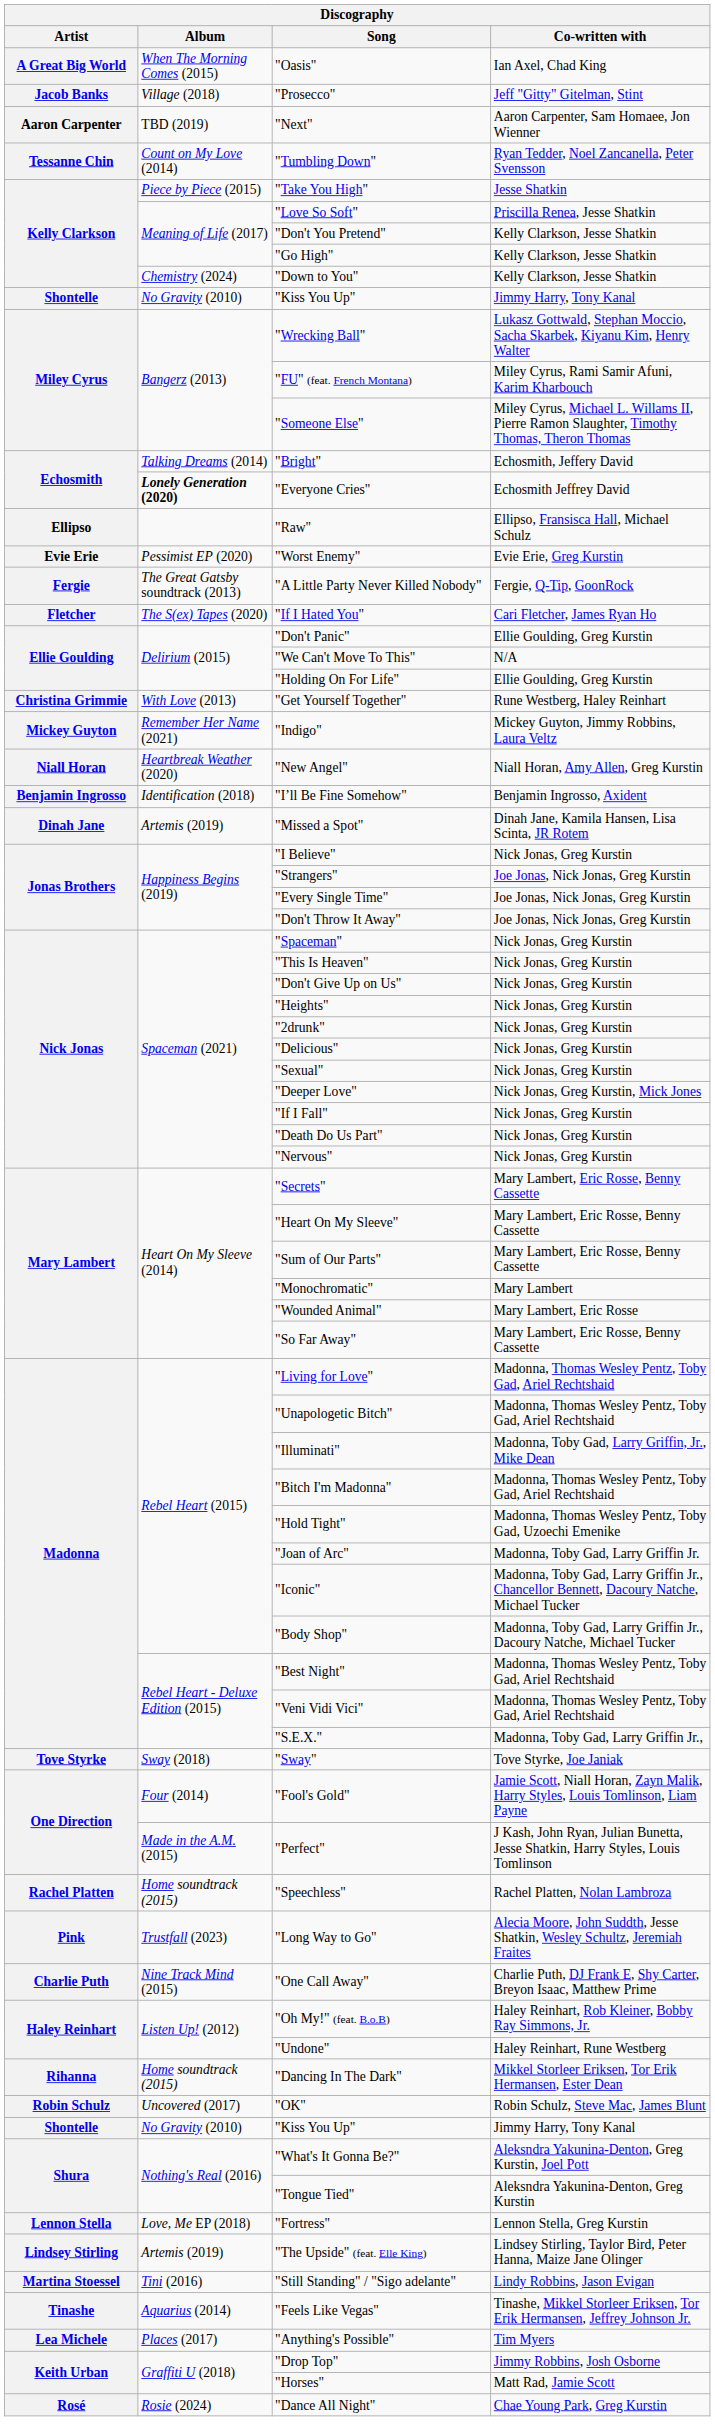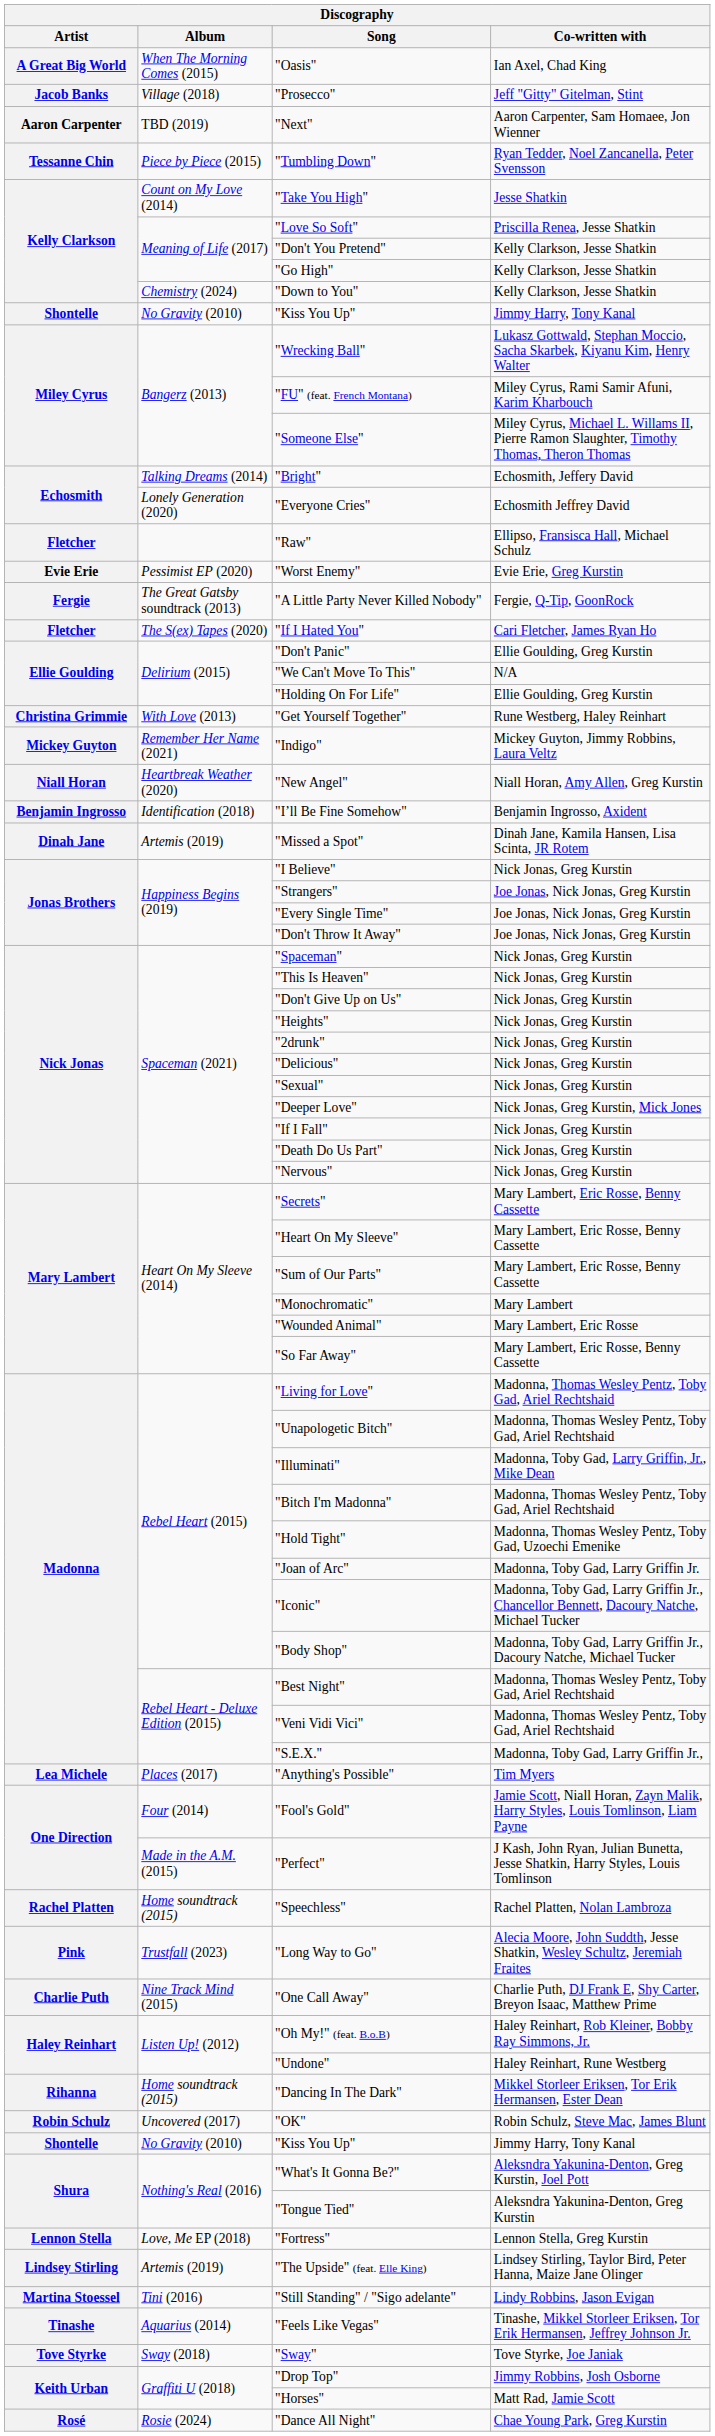 <table class="wikitable">
 <tr>
 <th colspan="4">Discography</th>
 </tr>
 <tr bgcolor="#CCCCCC">
 <th width="150">Artist</th>
 <th width="150">Album</th>
 <th width="250">Song</th>
 <th width="250">Co-written with</th>
 </tr>
 <tr>
 <th scope=row><a href='#'>A Great Big World</a></th>
 <td><em><a href='#'>When The Morning Comes</a></em> (2015)</td>
 <td>"Oasis"</td>
 <td>Ian Axel, Chad King</td>
 </tr>
 <tr>
 <th scope=row><a href='#'>Jacob Banks</a></th>
 <td><em>Village</em> (2018)</td>
 <td>"Prosecco"</td>
 <td><a href='#'>Jeff "Gitty" Gitelman</a>, <a href='#'>Stint</a></td>
 </tr>
 <tr>
 <th scope=row>Aaron Carpenter</th>
 <td>TBD (2019)</td>
 <td>"Next"</td>
 <td>Aaron Carpenter, Sam Homaee, Jon Wienner</td>
 </tr>
 <tr>
 <th scope=row><a href='#'>Tessanne Chin</a></th>
-<td><em><a href='#'>Count on My Love</a></em> (2014)</td>
+<td><em><a href='#'>Piece by Piece</a></em> (2015)</td>
 <td>"<a href='#'>Tumbling Down</a>"</td>
 <td><a href='#'>Ryan Tedder</a>, <a href='#'>Noel Zancanella</a>, <a href='#'>Peter Svensson</a></td>
 </tr>
 <tr>
 <th scope=row rowspan="5"><a href='#'>Kelly Clarkson</a></th>
-<td><em><a href='#'>Piece by Piece</a></em> (2015)</td>
+<td><em><a href='#'>Count on My Love</a></em> (2014)</td>
 <td>"<a href='#'>Take You High</a>"</td>
 <td><a href='#'>Jesse Shatkin</a></td>
 </tr>
 <tr>
 <td rowspan="3"><em><a href='#'>Meaning of Life</a></em> (2017)</td>
 <td>"<a href='#'>Love So Soft</a>"</td>
 <td><a href='#'>Priscilla Renea</a>, Jesse Shatkin</td>
 </tr>
 <tr>
 <td>"Don't You Pretend"</td>
 <td>Kelly Clarkson, Jesse Shatkin</td>
 </tr>
 <tr>
 <td>"Go High"</td>
 <td>Kelly Clarkson, Jesse Shatkin</td>
 </tr>
 <tr>
 <td><em><a href='#'>Chemistry</a></em> (2024)</td>
 <td>"Down to You"</td>
 <td>Kelly Clarkson, Jesse Shatkin</td>
 </tr>
 <tr>
 <th scope=row><a href='#'>Shontelle</a></th>
 <td><em><a href='#'>No Gravity</a></em> (2010)</td>
 <td>"Kiss You Up"</td>
 <td><a href='#'>Jimmy Harry</a>, <a href='#'>Tony Kanal</a></td>
 </tr>
 <tr>
 <th scope=row rowspan="3"><a href='#'>Miley Cyrus</a></th>
 <td rowspan="3"><em><a href='#'>Bangerz</a></em> (2013)</td>
 <td>"<a href='#'>Wrecking Ball</a>"</td>
 <td><a href='#'>Lukasz Gottwald</a>, <a href='#'>Stephan Moccio</a>, <a href='#'>Sacha Skarbek</a>, <a href='#'>Kiyanu Kim</a>, <a href='#'>Henry Walter</a></td>
 </tr>
 <tr>
 <td>"<a href='#'>FU</a>" <small>(feat. <a href='#'>French Montana</a>)</small></td>
 <td>Miley Cyrus, Rami Samir Afuni, <a href='#'>Karim Kharbouch</a></td>
 </tr>
 <tr>
 <td>"<a href='#'>Someone Else</a>"</td>
 <td>Miley Cyrus, <a href='#'>Michael L. Willams II</a>, Pierre Ramon Slaughter, <a href='#'>Timothy Thomas, Theron Thomas</a></td>
 </tr>
 <tr>
 <th scope=row rowspan="2"><a href='#'>Echosmith</a></th>
 <td><em><a href='#'>Talking Dreams</a></em> (2014)</td>
 <td>"<a href='#'>Bright</a>"</td>
 <td>Echosmith, Jeffery David</td>
 </tr>
 <tr>
-<td><strong><em>Lonely Generation</em> (2020)</strong></td>
+<td><em>Lonely Generation</em> (2020)</td>
 <td>"Everyone Cries"</td>
 <td>Echosmith Jeffrey David</td>
 </tr>
 <tr>
-<th scope=row>Ellipso</th>
+<th scope=row><a href='#'>Fletcher</a></th>
 <td></td>
 <td>"Raw" </td>
 <td>Ellipso, <a href='#'>Fransisca Hall</a>, Michael Schulz</td>
 </tr>
 <tr>
 <th scope=row>Evie Erie</th>
 <td><em>Pessimist EP</em> (2020)</td>
 <td>"Worst Enemy"</td>
 <td>Evie Erie, <a href='#'>Greg Kurstin</a></td>
 </tr>
 <tr>
 <th scope=row><a href='#'>Fergie</a></th>
 <td><em>The Great Gatsby</em> soundtrack (2013)</td>
 <td>"A Little Party Never Killed Nobody"</td>
 <td>Fergie, <a href='#'>Q-Tip</a>, <a href='#'>GoonRock</a></td>
 </tr>
 <tr>
 <th scope=row><a href='#'>Fletcher</a></th>
 <td><em><a href='#'>The S(ex) Tapes</a></em> (2020)</td>
 <td>"<a href='#'>If I Hated You</a>"</td>
 <td><a href='#'>Cari Fletcher</a>, <a href='#'>James Ryan Ho</a></td>
 </tr>
 <tr>
 <th scope=row rowspan="3"><a href='#'>Ellie Goulding</a></th>
 <td rowspan= "3"><em><a href='#'>Delirium</a></em> (2015)</td>
 <td>"Don't Panic"</td>
 <td>Ellie Goulding, Greg Kurstin</td>
 </tr>
 <tr>
 <td>"We Can't Move To This"</td>
 <td>N/A</td>
 </tr>
 <tr>
 <td>"Holding On For Life"</td>
 <td>Ellie Goulding, Greg Kurstin</td>
 </tr>
 <tr>
 <th scope=row><a href='#'>Christina Grimmie</a></th>
 <td><em><a href='#'>With Love</a></em> (2013)</td>
 <td>"Get Yourself Together"</td>
 <td>Rune Westberg, Haley Reinhart</td>
 </tr>
 <tr>
 <th scope=row><a href='#'>Mickey Guyton</a></th>
 <td><em><a href='#'>Remember Her Name</a></em> (2021)</td>
 <td>"Indigo"</td>
 <td>Mickey Guyton, Jimmy Robbins, <a href='#'>Laura Veltz</a></td>
 </tr>
 <tr>
 <th scope=row><a href='#'>Niall Horan</a></th>
 <td><em><a href='#'>Heartbreak Weather</a></em> (2020)</td>
 <td>"New Angel"</td>
 <td>Niall Horan, <a href='#'>Amy Allen</a>, Greg Kurstin</td>
 </tr>
 <tr>
 <th scope=row><a href='#'>Benjamin Ingrosso</a></th>
 <td><em>Identification</em> (2018)</td>
 <td>"I’ll Be Fine Somehow"</td>
 <td>Benjamin Ingrosso, <a href='#'>Axident</a></td>
 </tr>
 <tr>
 <th scope=row><a href='#'>Dinah Jane</a></th>
 <td><em>Artemis</em> (2019)</td>
 <td>"Missed a Spot"</td>
 <td>Dinah Jane, Kamila Hansen, Lisa Scinta, <a href='#'>JR Rotem</a></td>
 </tr>
 <tr>
 <th scope=row rowspan="4"><a href='#'>Jonas Brothers</a></th>
 <td rowspan="4"><em><a href='#'>Happiness Begins</a></em> (2019)</td>
 <td>"I Believe"</td>
 <td>Nick Jonas, Greg Kurstin</td>
 </tr>
 <tr>
 <td>"Strangers"</td>
 <td><a href='#'>Joe Jonas</a>, Nick Jonas, Greg Kurstin</td>
 </tr>
 <tr>
 <td>"Every Single Time"</td>
 <td>Joe Jonas, Nick Jonas, Greg Kurstin</td>
 </tr>
 <tr>
 <td>"Don't Throw It Away"</td>
 <td>Joe Jonas, Nick Jonas, Greg Kurstin</td>
 </tr>
 <tr>
 <th scope=row rowspan="11"><a href='#'>Nick Jonas</a></th>
 <td rowspan="11"><em><a href='#'>Spaceman</a></em> (2021)</td>
 <td>"<a href='#'>Spaceman</a>"</td>
 <td>Nick Jonas, Greg Kurstin</td>
 </tr>
 <tr>
 <td>"This Is Heaven"</td>
 <td>Nick Jonas, Greg Kurstin</td>
 </tr>
 <tr>
 <td>"Don't Give Up on Us"</td>
 <td>Nick Jonas, Greg Kurstin</td>
 </tr>
 <tr>
 <td>"Heights"</td>
 <td>Nick Jonas, Greg Kurstin</td>
 </tr>
 <tr>
 <td>"2drunk"</td>
 <td>Nick Jonas, Greg Kurstin</td>
 </tr>
 <tr>
 <td>"Delicious"</td>
 <td>Nick Jonas, Greg Kurstin</td>
 </tr>
 <tr>
 <td>"Sexual"</td>
 <td>Nick Jonas, Greg Kurstin</td>
 </tr>
 <tr>
 <td>"Deeper Love"</td>
 <td>Nick Jonas, Greg Kurstin, <a href='#'>Mick Jones</a></td>
 </tr>
 <tr>
 <td>"If I Fall"</td>
 <td>Nick Jonas, Greg Kurstin</td>
 </tr>
 <tr>
 <td>"Death Do Us Part"</td>
 <td>Nick Jonas, Greg Kurstin</td>
 </tr>
 <tr>
 <td>"Nervous"</td>
 <td>Nick Jonas, Greg Kurstin</td>
 </tr>
 <tr>
 <th scope=row rowspan="6"><a href='#'>Mary Lambert</a></th>
 <td rowspan= "6"><em>Heart On My Sleeve</em> (2014)</td>
 <td>"<a href='#'>Secrets</a>"</td>
 <td>Mary Lambert, <a href='#'>Eric Rosse</a>, <a href='#'>Benny Cassette</a></td>
 </tr>
 <tr>
 <td>"Heart On My Sleeve"</td>
 <td>Mary Lambert, Eric Rosse, Benny Cassette</td>
 </tr>
 <tr>
 <td>"Sum of Our Parts"</td>
 <td>Mary Lambert, Eric Rosse, Benny Cassette</td>
 </tr>
 <tr>
 <td>"Monochromatic"</td>
 <td>Mary Lambert</td>
 </tr>
 <tr>
 <td>"Wounded Animal"</td>
 <td>Mary Lambert, Eric Rosse</td>
 </tr>
 <tr>
 <td>"So Far Away"</td>
 <td>Mary Lambert, Eric Rosse, Benny Cassette</td>
 </tr>
 <tr>
 <th scope=row rowspan="11"><a href='#'>Madonna</a></th>
 <td rowspan="8"><em><a href='#'>Rebel Heart</a></em> (2015)</td>
 <td>"<a href='#'>Living for Love</a>"</td>
 <td>Madonna, <a href='#'>Thomas Wesley Pentz</a>, <a href='#'>Toby Gad</a>, <a href='#'>Ariel Rechtshaid</a></td>
 </tr>
 <tr>
 <td>"Unapologetic Bitch"</td>
 <td>Madonna, Thomas Wesley Pentz, Toby Gad, Ariel Rechtshaid</td>
 </tr>
 <tr>
 <td>"Illuminati"</td>
 <td>Madonna, Toby Gad, <a href='#'>Larry Griffin, Jr.</a>, <a href='#'>Mike Dean</a></td>
 </tr>
 <tr>
 <td>"Bitch I'm Madonna" </td>
 <td>Madonna, Thomas Wesley Pentz, Toby Gad, Ariel Rechtshaid</td>
 </tr>
 <tr>
 <td>"Hold Tight"</td>
 <td>Madonna, Thomas Wesley Pentz, Toby Gad, Uzoechi Emenike</td>
 </tr>
 <tr>
 <td>"Joan of Arc"</td>
 <td>Madonna, Toby Gad, Larry Griffin Jr.</td>
 </tr>
 <tr>
 <td>"Iconic" </td>
 <td>Madonna, Toby Gad, Larry Griffin Jr., <a href='#'>Chancellor Bennett</a>, <a href='#'>Dacoury Natche</a>, Michael Tucker</td>
 </tr>
 <tr>
 <td>"Body Shop"</td>
 <td>Madonna, Toby Gad, Larry Griffin Jr., Dacoury Natche, Michael Tucker</td>
 </tr>
 <tr>
 <td rowspan="3" style="text-align: left;"><em><a href='#'>Rebel Heart - Deluxe Edition</a></em> (2015) </td>
 <td>"Best Night"</td>
 <td>Madonna, Thomas Wesley Pentz, Toby Gad, Ariel Rechtshaid</td>
 </tr>
 <tr>
 <td>"Veni Vidi Vici" </td>
 <td>Madonna, Thomas Wesley Pentz, Toby Gad, Ariel Rechtshaid</td>
 </tr>
 <tr>
 <td>"S.E.X."</td>
 <td>Madonna, Toby Gad, Larry Griffin Jr.,</td>
 </tr>
 <tr>
-<th scope=row><a href='#'>Tove Styrke</a></th>
-<td><em><a href='#'>Sway</a></em> (2018)</td>
-<td>"<a href='#'>Sway</a>"</td>
-<td>Tove Styrke, <a href='#'>Joe Janiak</a></td>
+<th scope=row><a href='#'>Lea Michele</a></th>
+<td><em><a href='#'>Places</a></em> (2017)</td>
+<td>"Anything's Possible"</td>
+<td><a href='#'>Tim Myers</a></td>
 </tr>
 <tr>
 <th scope=row rowspan="2"><a href='#'>One Direction</a></th>
 <td><em><a href='#'>Four</a></em> (2014)</td>
 <td>"Fool's Gold"</td>
 <td><a href='#'>Jamie Scott</a>, Niall Horan, <a href='#'>Zayn Malik</a>, <a href='#'>Harry Styles</a>, <a href='#'>Louis Tomlinson</a>, <a href='#'>Liam Payne</a></td>
 </tr>
 <tr>
 <td><em><a href='#'>Made in the A.M.</a></em> (2015)</td>
 <td>"Perfect"</td>
 <td>J Kash, John Ryan, Julian Bunetta, Jesse Shatkin, Harry Styles, Louis Tomlinson</td>
 </tr>
 <tr>
 <th scope=row><a href='#'>Rachel Platten</a></th>
 <td><em><a href='#'>Home</a> soundtrack (2015)</em></td>
 <td>"Speechless"</td>
 <td>Rachel Platten, <a href='#'>Nolan Lambroza</a></td>
 </tr>
 <tr>
 <th scope=row><a href='#'>Pink</a></th>
 <td><em><a href='#'>Trustfall</a></em> (2023)</td>
 <td>"Long Way to Go" </td>
 <td><a href='#'>Alecia Moore</a>, <a href='#'>John Suddth</a>, Jesse Shatkin, <a href='#'>Wesley Schultz</a>,  <a href='#'>Jeremiah Fraites</a></td>
 </tr>
 <tr>
 <th scope=row><a href='#'>Charlie Puth</a></th>
 <td><em><a href='#'>Nine Track Mind</a></em> (2015)</td>
 <td>"One Call Away"</td>
 <td>Charlie Puth, <a href='#'>DJ Frank E</a>, <a href='#'>Shy Carter</a>, Breyon Isaac, Matthew Prime</td>
 </tr>
 <tr>
 <th scope=row rowspan="2"><a href='#'>Haley Reinhart</a></th>
 <td rowspan="2"><em><a href='#'>Listen Up!</a></em> (2012)</td>
 <td>"Oh My!" <small>(feat. <a href='#'>B.o.B</a>)</small></td>
 <td>Haley Reinhart, <a href='#'>Rob Kleiner</a>, <a href='#'>Bobby Ray Simmons, Jr.</a></td>
 </tr>
 <tr>
 <td>"Undone"</td>
 <td>Haley Reinhart, Rune Westberg</td>
 </tr>
 <tr>
 <th scope=row><a href='#'>Rihanna</a></th>
 <td><em><a href='#'>Home</a> soundtrack (2015)</em></td>
 <td>"Dancing In The Dark"</td>
 <td><a href='#'>Mikkel Storleer Eriksen</a>, <a href='#'>Tor Erik Hermansen</a>, <a href='#'>Ester Dean</a></td>
 </tr>
 <tr>
 <th scope=row><a href='#'>Robin Schulz</a></th>
 <td><em>Uncovered</em> (2017)</td>
 <td>"OK" </td>
 <td>Robin Schulz, <a href='#'>Steve Mac</a>, <a href='#'>James Blunt</a></td>
 </tr>
 <tr>
 <th scope=row><a href='#'>Shontelle</a></th>
 <td><em><a href='#'>No Gravity</a></em> (2010)</td>
 <td>"Kiss You Up"</td>
 <td>Jimmy Harry, Tony Kanal</td>
 </tr>
 <tr>
 <th scope=row rowspan="2"><a href='#'>Shura</a></th>
 <td rowspan="2"><em><a href='#'>Nothing's Real</a></em> (2016)</td>
 <td>"What's It Gonna Be?"</td>
 <td><a href='#'>Aleksndra Yakunina-Denton</a>, Greg Kurstin, <a href='#'>Joel Pott</a></td>
 </tr>
 <tr>
 <td>"Tongue Tied"</td>
 <td>Aleksndra Yakunina-Denton, Greg Kurstin</td>
 </tr>
 <tr>
 <th scope=row><a href='#'>Lennon Stella</a></th>
 <td><em>Love, Me</em> EP (2018)</td>
 <td>"Fortress"</td>
 <td>Lennon Stella, Greg Kurstin</td>
 </tr>
 <tr>
 <th scope=row><a href='#'>Lindsey Stirling</a></th>
 <td><em>Artemis</em> (2019)</td>
 <td>"The Upside" <small>(feat. <a href='#'>Elle King</a>)</small></td>
 <td>Lindsey Stirling, Taylor Bird, Peter Hanna, Maize Jane Olinger</td>
 </tr>
 <tr>
 <th scope=row><a href='#'>Martina Stoessel</a></th>
 <td><em><a href='#'>Tini</a></em> (2016)</td>
 <td>"Still Standing" / "Sigo adelante"</td>
 <td><a href='#'>Lindy Robbins</a>, <a href='#'>Jason Evigan</a></td>
 </tr>
 <tr>
 <th scope=row><a href='#'>Tinashe</a></th>
 <td><em><a href='#'>Aquarius</a></em> (2014)</td>
 <td>"Feels Like Vegas"</td>
 <td>Tinashe, <a href='#'>Mikkel Storleer Eriksen</a>, <a href='#'>Tor Erik Hermansen</a>, <a href='#'>Jeffrey Johnson Jr.</a></td>
 </tr>
 <tr>
-<th scope=row><a href='#'>Lea Michele</a></th>
-<td><em><a href='#'>Places</a></em> (2017)</td>
-<td>"Anything's Possible"</td>
-<td><a href='#'>Tim Myers</a></td>
+<th scope=row><a href='#'>Tove Styrke</a></th>
+<td><em><a href='#'>Sway</a></em> (2018)</td>
+<td>"<a href='#'>Sway</a>"</td>
+<td>Tove Styrke, <a href='#'>Joe Janiak</a></td>
 </tr>
 <tr>
 <th scope=row rowspan="2"><a href='#'>Keith Urban</a></th>
 <td rowspan="2"><em><a href='#'>Graffiti U</a></em> (2018)</td>
 <td>"Drop Top" </td>
 <td><a href='#'>Jimmy Robbins</a>, <a href='#'>Josh Osborne</a></td>
 </tr>
 <tr>
 <td>"Horses" </td>
 <td>Matt Rad, <a href='#'>Jamie Scott</a></td>
 </tr>
 <tr>
 <th scope=row><a href='#'>Rosé</a></th>
 <td><em><a href='#'>Rosie</a></em> (2024)</td>
 <td>"Dance All Night"</td>
 <td><a href='#'>Chae Young Park</a>, <a href='#'>Greg Kurstin</a></td>
 </tr>
 </table>
